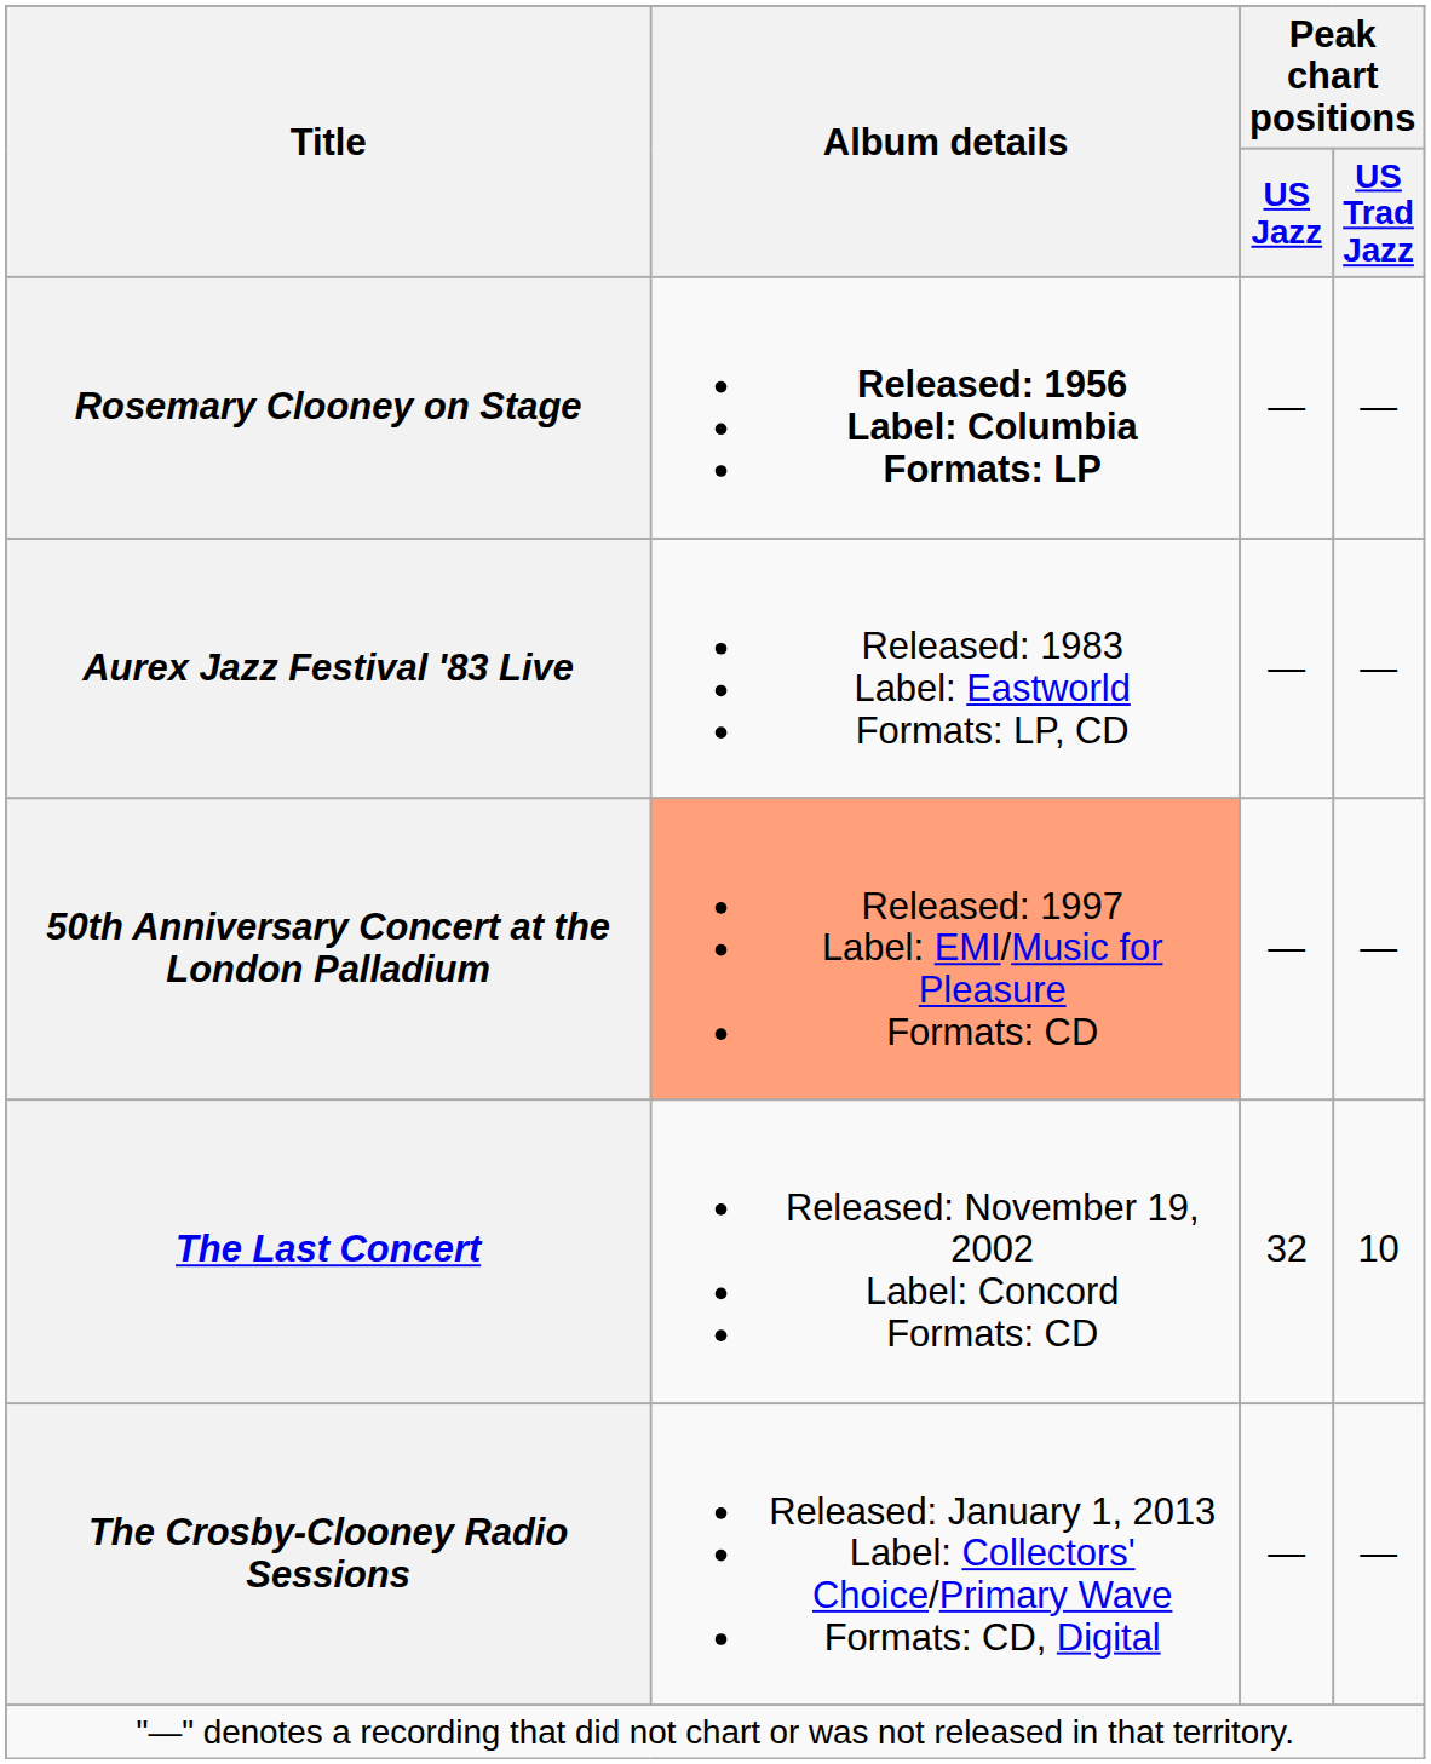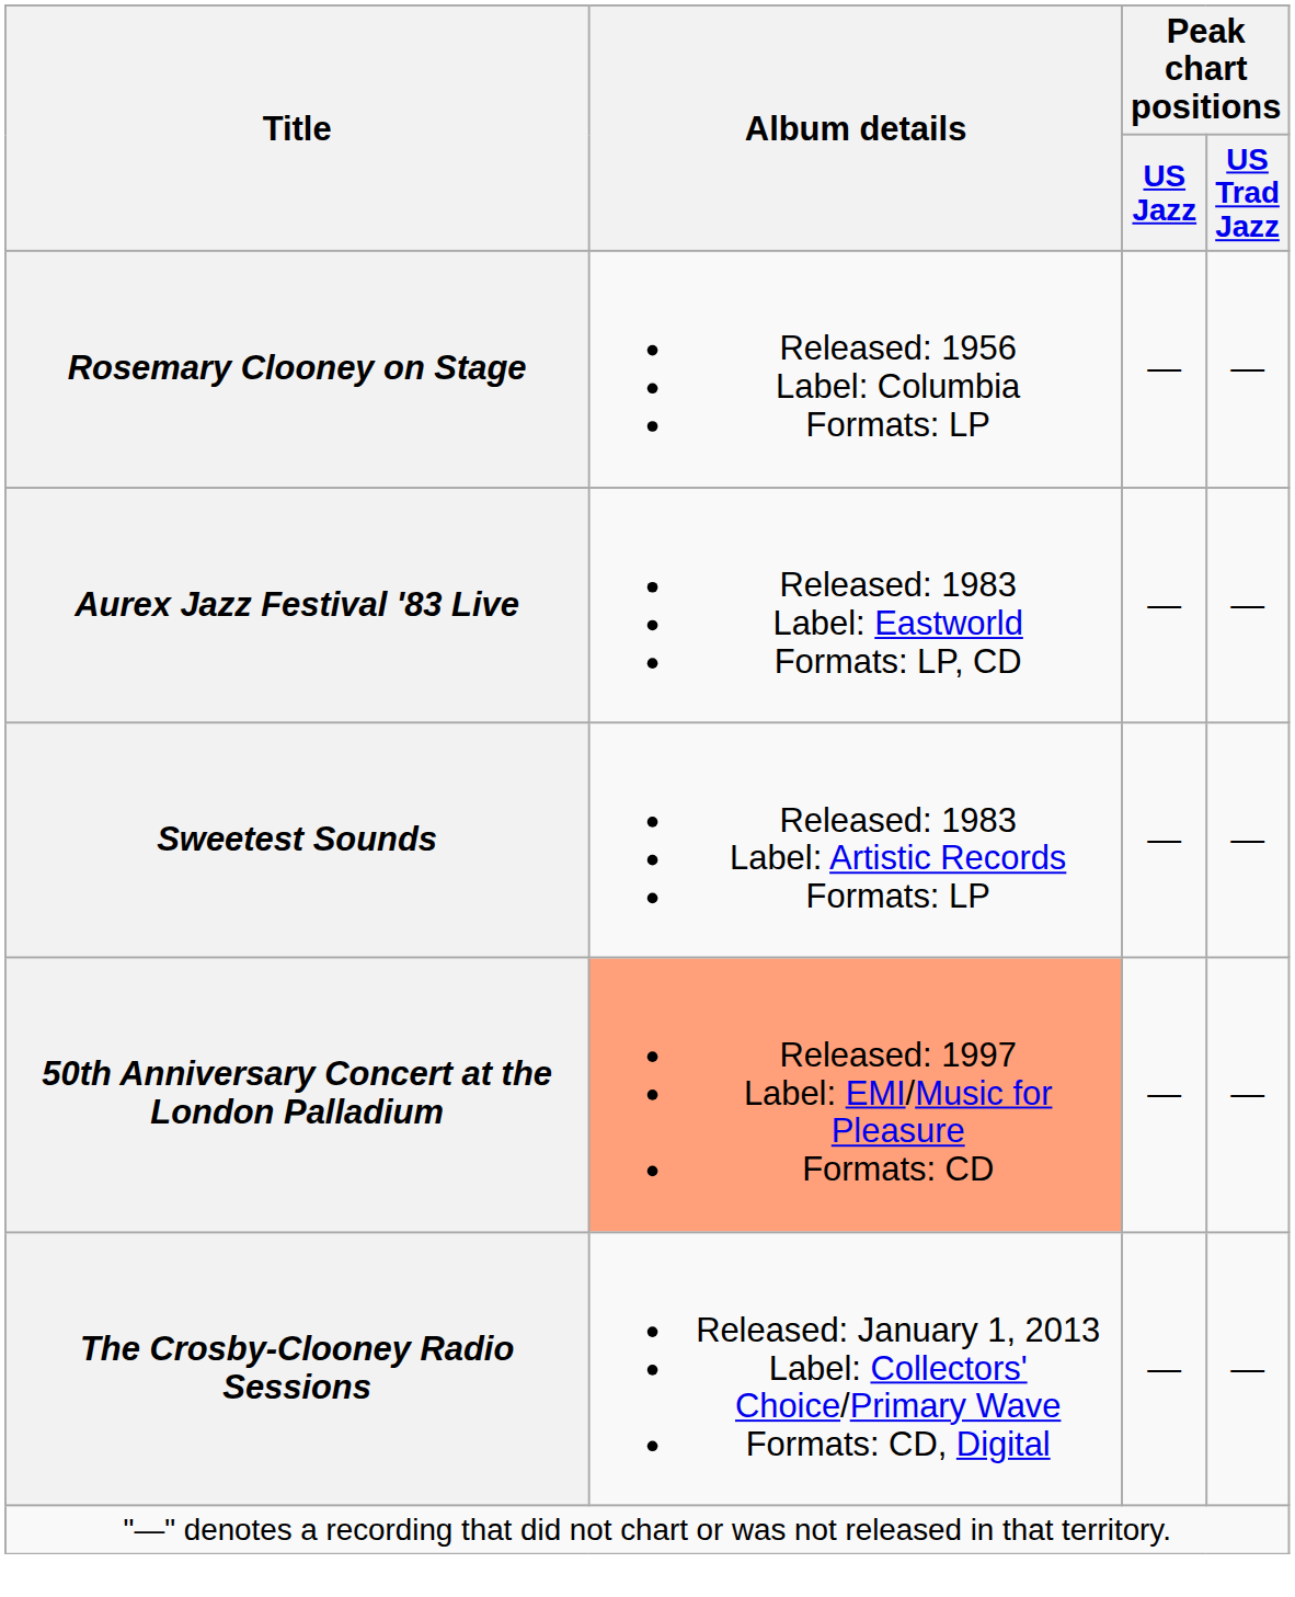 <table class="wikitable plainrowheaders" style="text-align:center;">
 <tr>
 <th scope="col" rowspan="2" style="width:18em;">Title</th>
 <th scope="col" rowspan="2" style="width:16em;">Album details</th>
 <th scope="col" colspan="2">Peak chart positions</th>
 </tr>
 <tr>
 <th scope="col" style="width:2em;font-size:90%;"><a href='#'>US Jazz</a><br></th>
 <th scope="col" style="width:2em;font-size:90%;"><a href='#'>US Trad Jazz</a><br></th>
 </tr>
 <tr>
 <th scope="row"><em>Rosemary Clooney on Stage</em></th>
-<td><strong><br><ul><li>Released: 1956</li><li>Label: Columbia</li><li>Formats: LP</li></ul></strong></td>
+<td><br><ul><li>Released: 1956</li><li>Label: Columbia</li><li>Formats: LP</li></ul></td>
 <td>—</td>
 <td>—</td>
 </tr>
 <tr>
 <th scope="row"><em>Aurex Jazz Festival '83 Live</em><br></th>
 <td><br><ul><li>Released: 1983</li><li>Label: <a href='#'>Eastworld</a></li><li>Formats: LP, CD</li></ul></td>
 <td>—</td>
 <td>—</td>
 </tr>
 <tr>
+<th scope="row"><em>Sweetest Sounds</em><br></th>
+<td><br><ul><li>Released: 1983</li><li>Label: <a href='#'>Artistic Records</a></li><li>Formats: LP</li></ul></td>
+<td>—</td>
+<td>—</td>
+</tr>
+<tr>
 <th scope="row"><em>50th Anniversary Concert at the London Palladium</em><br></th>
 <td style="background: lightsalmon;"><br><ul><li>Released: 1997</li><li>Label: <a href='#'>EMI</a>/<a href='#'>Music for Pleasure</a></li><li>Formats: CD</li></ul></td>
 <td>—</td>
 <td>—</td>
-</tr>
-<tr>
-<th scope="row"><em><a href='#'>The Last Concert</a></em></th>
-<td><br><ul><li>Released: November 19, 2002</li><li>Label: Concord</li><li>Formats: CD</li></ul></td>
-<td>32</td>
-<td>10</td>
 </tr>
 <tr>
 <th scope="row"><em>The Crosby-Clooney Radio Sessions</em></th>
 <td><br><ul><li>Released: January 1, 2013</li><li>Label: <a href='#'>Collectors' Choice</a>/<a href='#'>Primary Wave</a></li><li>Formats: CD, <a href='#'>Digital</a></li></ul></td>
 <td>—</td>
 <td>—</td>
 </tr>
 <tr>
 <td colspan="4" style="font-size:90%">"—" denotes a recording that did not chart or was not released in that territory.</td>
 </tr>
 </table>
